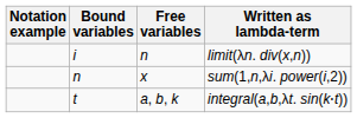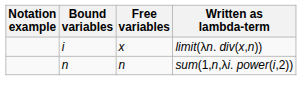 <table class="wikitable" style="float: right;">
 <tr>
 <th>Notation <br> example</th>
 <th>Bound <br> variables</th>
 <th>Free <br> variables</th>
 <th>Written as <br> lambda-term</th>
 </tr>
 <tr>
 <td></td>
 <td><em>i</em></td>
-<td><em>n</em></td>
+<td><em>x</em></td>
 <td><em>limit</em>(λ<em>n</em>. <em>div</em>(<em>x</em>,<em>n</em>))</td>
 </tr>
 <tr>
 <td></td>
 <td><em>n</em></td>
-<td><em>x</em></td>
+<td><em>n</em></td>
 <td><em>sum</em>(1,<em>n</em>,λ<em>i</em>. <em>power</em>(<em>i</em>,2))</td>
 </tr>
-<tr>
-<td></td>
-<td><em>t</em></td>
-<td><em>a</em>, <em>b</em>, <em>k</em></td>
-<td><em>integral</em>(<em>a</em>,<em>b</em>,λ<em>t</em>. <em>sin</em>(<em>k</em>⋅<em>t</em>))</td>
-</tr>
 </table>
